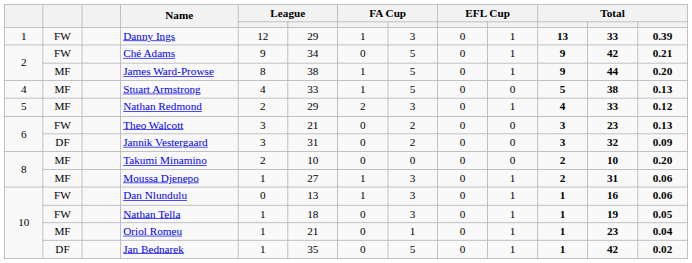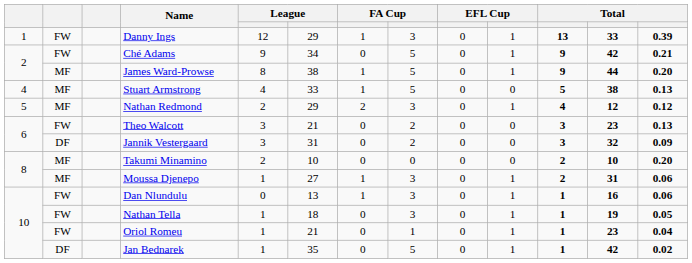 <table class="wikitable plainrowheaders" style="text-align:center;">
 <tr>
 <th scope="col" rowspan="2" style="width:3em;"></th>
 <th scope="col" rowspan="2" style="width:3em;"></th>
 <th scope="col" rowspan="2" style="width:3em;"></th>
 <th scope="col" rowspan="2" style="width:10em;">Name</th>
 <th scope="col" colspan="2">League</th>
 <th scope="col" colspan="2">FA Cup</th>
 <th scope="col" colspan="2">EFL Cup</th>
 <th scope="col" colspan="4">Total</th>
 </tr>
 <tr>
 <th scope="col" style="width:4em;"></th>
 <th scope="col" style="width:4em;"></th>
 <th scope="col" style="width:4em;"></th>
 <th scope="col" style="width:4em;"></th>
 <th scope="col" style="width:4em;"></th>
 <th scope="col" style="width:4em;"></th>
 <th scope="col" style="width:4em;"></th>
 <th scope="col" style="width:4em;"></th>
 <th scope="col" style="width:4em;"></th>
 </tr>
 <tr>
 <td>1</td>
 <td>FW</td>
 <td></td>
 <td align="left"><a href='#'>Danny Ings</a></td>
 <td>12</td>
 <td>29</td>
 <td>1</td>
 <td>3</td>
 <td>0</td>
 <td>1</td>
 <td><strong>13</strong></td>
 <td><strong>33</strong></td>
 <td><strong>0.39</strong></td>
 </tr>
 <tr>
 <td rowspan="2">2</td>
 <td>FW</td>
 <td></td>
 <td align="left"><a href='#'>Ché Adams</a></td>
 <td>9</td>
 <td>34</td>
 <td>0</td>
 <td>5</td>
 <td>0</td>
 <td>1</td>
 <td><strong>9</strong></td>
 <td><strong>42</strong></td>
 <td><strong>0.21</strong></td>
 </tr>
 <tr>
 <td>MF</td>
 <td></td>
 <td align="left"><a href='#'>James Ward-Prowse</a></td>
 <td>8</td>
 <td>38</td>
 <td>1</td>
 <td>5</td>
 <td>0</td>
 <td>1</td>
 <td><strong>9</strong></td>
 <td><strong>44</strong></td>
 <td><strong>0.20</strong></td>
 </tr>
 <tr>
 <td>4</td>
 <td>MF</td>
 <td></td>
 <td align="left"><a href='#'>Stuart Armstrong</a></td>
 <td>4</td>
 <td>33</td>
 <td>1</td>
 <td>5</td>
 <td>0</td>
 <td>0</td>
 <td><strong>5</strong></td>
 <td><strong>38</strong></td>
 <td><strong>0.13</strong></td>
 </tr>
 <tr>
 <td>5</td>
 <td>MF</td>
 <td></td>
 <td align="left"><a href='#'>Nathan Redmond</a></td>
 <td>2</td>
 <td>29</td>
 <td>2</td>
 <td>3</td>
 <td>0</td>
 <td>1</td>
 <td><strong>4</strong></td>
-<td><strong>33</strong></td>
+<td><strong>12</strong></td>
 <td><strong>0.12</strong></td>
 </tr>
 <tr>
 <td rowspan="2">6</td>
 <td>FW</td>
 <td></td>
 <td align="left"><a href='#'>Theo Walcott</a></td>
 <td>3</td>
 <td>21</td>
 <td>0</td>
 <td>2</td>
 <td>0</td>
 <td>0</td>
 <td><strong>3</strong></td>
 <td><strong>23</strong></td>
 <td><strong>0.13</strong></td>
 </tr>
 <tr>
 <td>DF</td>
 <td></td>
 <td align="left"><a href='#'>Jannik Vestergaard</a></td>
 <td>3</td>
 <td>31</td>
 <td>0</td>
 <td>2</td>
 <td>0</td>
 <td>0</td>
 <td><strong>3</strong></td>
 <td><strong>32</strong></td>
 <td><strong>0.09</strong></td>
 </tr>
 <tr>
 <td rowspan="2">8</td>
 <td>MF</td>
 <td></td>
 <td align="left"><a href='#'>Takumi Minamino</a></td>
 <td>2</td>
 <td>10</td>
 <td>0</td>
 <td>0</td>
 <td>0</td>
 <td>0</td>
 <td><strong>2</strong></td>
 <td><strong>10</strong></td>
 <td><strong>0.20</strong></td>
 </tr>
 <tr>
 <td>MF</td>
 <td></td>
 <td align="left"><a href='#'>Moussa Djenepo</a></td>
 <td>1</td>
 <td>27</td>
 <td>1</td>
 <td>3</td>
 <td>0</td>
 <td>1</td>
 <td><strong>2</strong></td>
 <td><strong>31</strong></td>
 <td><strong>0.06</strong></td>
 </tr>
 <tr>
 <td rowspan="4">10</td>
 <td>FW</td>
 <td></td>
 <td align="left"><a href='#'>Dan Nlundulu</a></td>
 <td>0</td>
 <td>13</td>
 <td>1</td>
 <td>3</td>
 <td>0</td>
 <td>1</td>
 <td><strong>1</strong></td>
 <td><strong>16</strong></td>
 <td><strong>0.06</strong></td>
 </tr>
 <tr>
 <td>FW</td>
 <td></td>
 <td align="left"><a href='#'>Nathan Tella</a></td>
 <td>1</td>
 <td>18</td>
 <td>0</td>
 <td>3</td>
 <td>0</td>
 <td>1</td>
 <td><strong>1</strong></td>
 <td><strong>19</strong></td>
 <td><strong>0.05</strong></td>
 </tr>
 <tr>
-<td>MF</td>
+<td>FW</td>
 <td></td>
 <td align="left"><a href='#'>Oriol Romeu</a></td>
 <td>1</td>
 <td>21</td>
 <td>0</td>
 <td>1</td>
 <td>0</td>
 <td>1</td>
 <td><strong>1</strong></td>
 <td><strong>23</strong></td>
 <td><strong>0.04</strong></td>
 </tr>
 <tr>
 <td>DF</td>
 <td></td>
 <td align="left"><a href='#'>Jan Bednarek</a></td>
 <td>1</td>
 <td>35</td>
 <td>0</td>
 <td>5</td>
 <td>0</td>
 <td>1</td>
 <td><strong>1</strong></td>
 <td><strong>42</strong></td>
 <td><strong>0.02</strong></td>
 </tr>
 </table>
